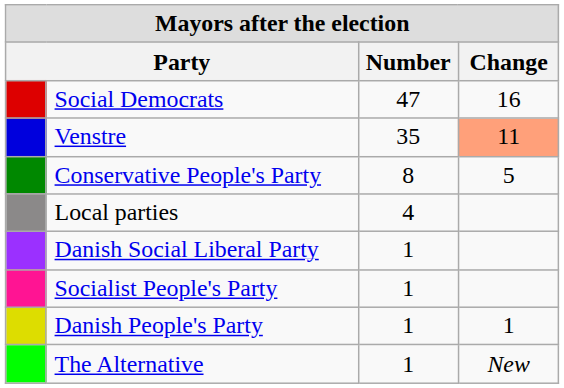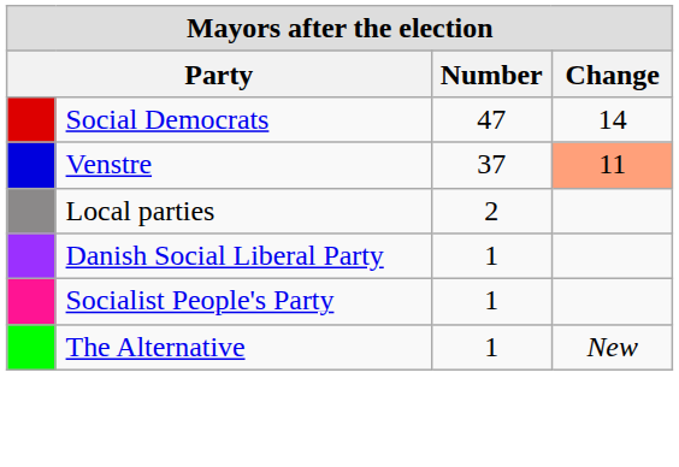 <table class="wikitable" style="margin-left:1em;">
 <tr>
 <td colspan="4" style="background:#dddddd; text-align:center;"><strong>Mayors after the election</strong></td>
 </tr>
 <tr>
 <th colspan="2">Party</th>
 <th style="width:60px;">Number</th>
 <th style="width:60px;">Change</th>
 </tr>
 <tr>
 <td style="background:#dd0000;"></td>
 <td style="padding-left:5px;"><a href='#'>Social Democrats</a></td>
 <td style="text-align:center;">47</td>
-<td style="text-align:center;"> 16</td>
+<td style="text-align:center;"> 14</td>
 </tr>
 <tr>
 <td style="width:20px; background:#0000dd;"></td>
 <td style="width:200px; padding-left:5px;"><a href='#'>Venstre</a></td>
-<td style="text-align:center;">35</td>
+<td style="text-align:center;">37</td>
 <td style="background: lightsalmon; text-align:center;"> 11</td>
-</tr>
-<tr>
-<td style="background:#008800;"></td>
-<td style="padding-left:5px;"><a href='#'>Conservative People's Party</a></td>
-<td style="text-align:center;">8</td>
-<td style="text-align:center;"> 5</td>
 </tr>
 <tr>
 <td style="background:#8B8989;"></td>
 <td style="padding-left:5px;">Local parties</td>
-<td style="text-align:center;">4</td>
+<td style="text-align:center;">2</td>
 <td style="text-align:center;"></td>
 </tr>
 <tr>
 <td style="background:#9B30FF;"></td>
 <td style="padding-left:5px;"><a href='#'>Danish Social Liberal Party</a></td>
 <td style="text-align:center;">1</td>
 <td style="text-align:center;"></td>
 </tr>
 <tr>
 <td style="background:#FF1493;"></td>
 <td style="padding-left:5px;"><a href='#'>Socialist People's Party</a></td>
 <td style="text-align:center;">1</td>
 <td style="text-align:center;"></td>
 </tr>
 <tr>
-<td style="background:#dddd00;"></td>
-<td style="padding-left:5px;"><a href='#'>Danish People's Party</a></td>
-<td style="text-align:center;">1</td>
-<td style="text-align:center;"> 1</td>
-</tr>
-<tr>
 <td style="background:#00ff00;"></td>
 <td style="padding-left:5px;"><a href='#'>The Alternative</a></td>
 <td style="text-align:center;">1</td>
 <td style="text-align:center;"><em>New</em></td>
 </tr>
 </table>
